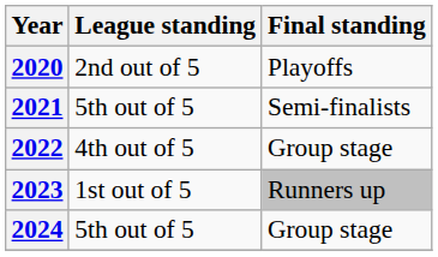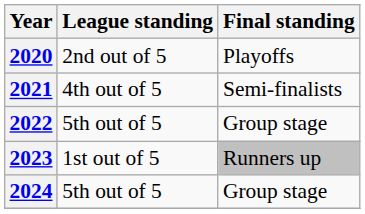 <table class="wikitable">
 <tr>
 <th>Year</th>
 <th>League standing</th>
 <th>Final standing</th>
 </tr>
 <tr>
 <th><a href='#'>2020</a></th>
 <td>2nd out of 5</td>
 <td>Playoffs</td>
 </tr>
 <tr>
 <th><a href='#'>2021</a></th>
-<td>5th out of 5</td>
+<td>4th out of 5</td>
 <td>Semi-finalists</td>
 </tr>
 <tr>
 <th><a href='#'>2022</a></th>
-<td>4th out of 5</td>
+<td>5th out of 5</td>
 <td>Group stage</td>
 </tr>
 <tr>
 <th><a href='#'>2023</a></th>
 <td>1st out of 5</td>
 <td style="background:silver;">Runners up</td>
 </tr>
 <tr>
 <th><a href='#'>2024</a></th>
 <td>5th out of 5</td>
 <td>Group stage</td>
 </tr>
 <tr>
 </tr>
 </table>
